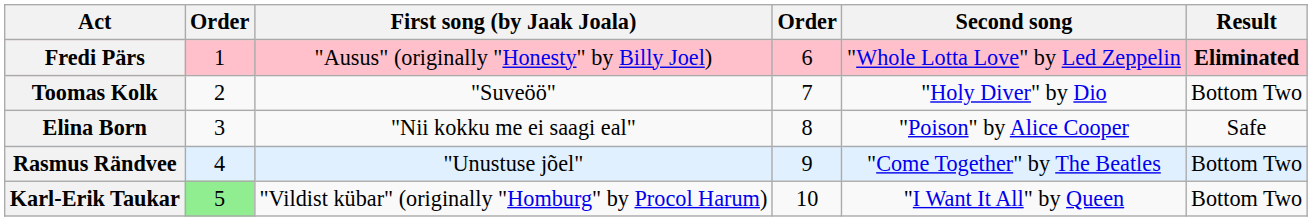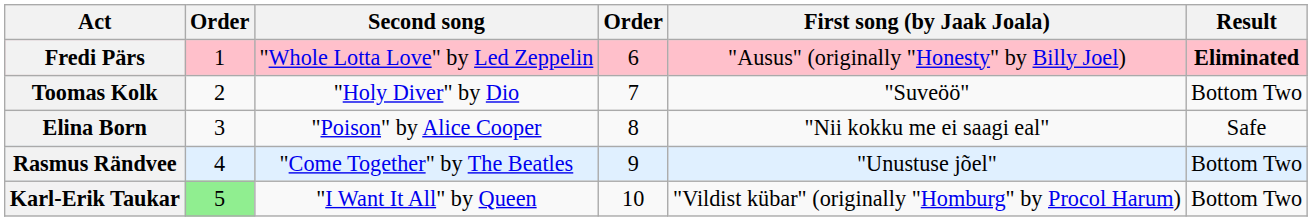 <table class="wikitable plainrowheaders" style="text-align:center;">
 <tr>
 <th scope="col">Act</th>
 <th scope="col">Order</th>
+<th scope="col">Second song</th>
+<th scope="col">Order</th>
 <th scope="col">First song (by Jaak Joala)</th>
-<th scope="col">Order</th>
-<th scope="col">Second song</th>
 <th scope="col">Result</th>
 </tr>
 <tr style="background:pink;">
 <th scope="row"><strong>Fredi Pärs</strong></th>
 <td>1</td>
+<td>"<a href='#'>Whole Lotta Love</a>" by <a href='#'>Led Zeppelin</a></td>
+<td>6</td>
 <td>"Ausus" (originally "<a href='#'>Honesty</a>" by <a href='#'>Billy Joel</a>)</td>
-<td>6</td>
-<td>"<a href='#'>Whole Lotta Love</a>" by <a href='#'>Led Zeppelin</a></td>
 <td><strong>Eliminated</strong></td>
 </tr>
 <tr>
 <th scope="row">Toomas Kolk</th>
 <td>2</td>
+<td>"<a href='#'>Holy Diver</a>" by <a href='#'>Dio</a></td>
+<td>7</td>
 <td>"Suveöö"</td>
-<td>7</td>
-<td>"<a href='#'>Holy Diver</a>" by <a href='#'>Dio</a></td>
 <td>Bottom Two</td>
 </tr>
 <tr>
 <th scope="row">Elina Born</th>
 <td>3</td>
+<td>"<a href='#'>Poison</a>" by <a href='#'>Alice Cooper</a></td>
+<td>8</td>
 <td>"Nii kokku me ei saagi eal"</td>
-<td>8</td>
-<td>"<a href='#'>Poison</a>" by <a href='#'>Alice Cooper</a></td>
 <td>Safe</td>
 </tr>
 <tr bgcolor="E0F0FF">
 <th scope="row">Rasmus Rändvee</th>
 <td>4</td>
+<td>"<a href='#'>Come Together</a>" by <a href='#'>The Beatles</a></td>
+<td>9</td>
 <td>"Unustuse jõel"</td>
-<td>9</td>
-<td>"<a href='#'>Come Together</a>" by <a href='#'>The Beatles</a></td>
 <td>Bottom Two</td>
 </tr>
 <tr>
 <th scope="row">Karl-Erik Taukar</th>
 <td style="background: lightgreen;">5</td>
+<td>"<a href='#'>I Want It All</a>" by <a href='#'>Queen</a></td>
+<td>10</td>
 <td>"Vildist kübar" (originally "<a href='#'>Homburg</a>" by <a href='#'>Procol Harum</a>)</td>
-<td>10</td>
-<td>"<a href='#'>I Want It All</a>" by <a href='#'>Queen</a></td>
 <td>Bottom Two</td>
 </tr>
 </table>
